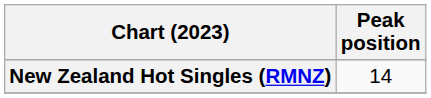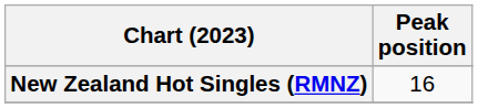 <table class="wikitable sortable plainrowheaders" style="text-align:center">
 <tr>
 <th scope="col">Chart (2023)</th>
 <th scope="col">Peak<br>position</th>
 </tr>
 <tr>
 </tr>
 <tr>
 <th scope="row">New Zealand Hot Singles (<a href='#'>RMNZ</a>)</th>
-<td>14</td>
+<td>16</td>
 </tr>
 <tr>
 </tr>
 <tr>
 </tr>
 <tr>
 </tr>
 </table>
